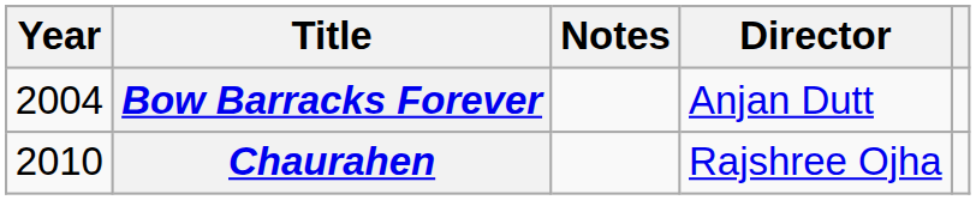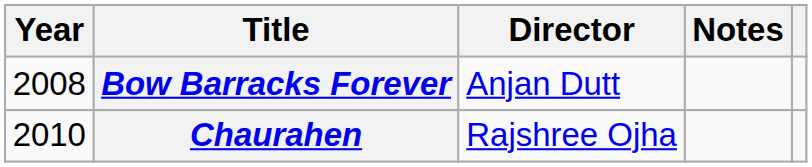 <table class="wikitable sortable">
 <tr>
 <th>Year</th>
 <th>Title</th>
+<th>Director</th>
 <th>Notes</th>
-<th>Director</th>
 <th></th>
 </tr>
 <tr>
-<td>2004</td>
+<td>2008</td>
 <th><em><a href='#'>Bow Barracks Forever</a></em></th>
+<td><a href='#'>Anjan Dutt</a></td>
 <td></td>
-<td><a href='#'>Anjan Dutt</a></td>
 <td></td>
 </tr>
 <tr>
 <td>2010</td>
 <th><em><a href='#'>Chaurahen</a></em></th>
+<td><a href='#'>Rajshree Ojha</a></td>
 <td></td>
-<td><a href='#'>Rajshree Ojha</a></td>
 <td></td>
 </tr>
 </table>
